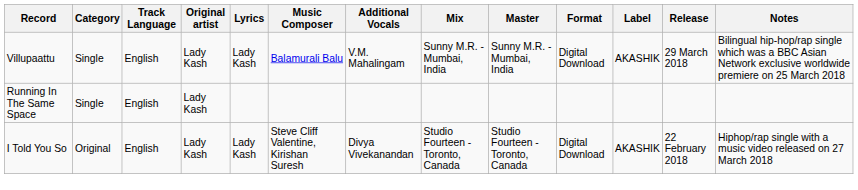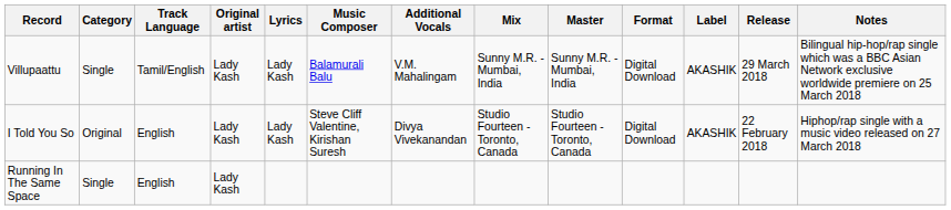 <table class="wikitable" style="font-size: 95%;">
 <tr>
 <th>Record</th>
 <th>Category</th>
 <th>Track Language</th>
 <th>Original artist</th>
 <th>Lyrics</th>
 <th>Music Composer</th>
 <th>Additional Vocals</th>
 <th>Mix</th>
 <th>Master</th>
 <th>Format</th>
 <th>Label</th>
 <th>Release</th>
 <th>Notes</th>
 </tr>
 <tr>
 <td>Villupaattu</td>
 <td>Single</td>
-<td>English</td>
+<td>Tamil/English</td>
 <td>Lady Kash</td>
 <td>Lady Kash</td>
 <td><a href='#'>Balamurali Balu</a></td>
 <td>V.M. Mahalingam</td>
 <td>Sunny M.R. - Mumbai, India</td>
 <td>Sunny M.R. - Mumbai, India</td>
 <td>Digital Download</td>
 <td>AKASHIK</td>
 <td>29 March 2018</td>
 <td>Bilingual hip-hop/rap single which was a BBC Asian Network exclusive worldwide premiere on 25 March 2018</td>
+</tr>
+<tr>
+<td>I Told You So</td>
+<td>Original</td>
+<td>English</td>
+<td>Lady Kash</td>
+<td>Lady Kash</td>
+<td>Steve Cliff Valentine, Kirishan Suresh</td>
+<td>Divya Vivekanandan</td>
+<td>Studio Fourteen - Toronto, Canada</td>
+<td>Studio Fourteen - Toronto, Canada</td>
+<td>Digital Download</td>
+<td>AKASHIK</td>
+<td>22 February 2018</td>
+<td>Hiphop/rap single with a music video released on 27 March 2018</td>
 </tr>
 <tr>
 <td>Running In The Same Space</td>
 <td>Single</td>
 <td>English</td>
 <td>Lady Kash</td>
 <td></td>
 <td></td>
 <td></td>
 <td></td>
 <td></td>
 <td></td>
 <td></td>
 <td></td>
 <td></td>
 </tr>
-<tr>
-<td>I Told You So</td>
-<td>Original</td>
-<td>English</td>
-<td>Lady Kash</td>
-<td>Lady Kash</td>
-<td>Steve Cliff Valentine, Kirishan Suresh</td>
-<td>Divya Vivekanandan</td>
-<td>Studio Fourteen - Toronto, Canada</td>
-<td>Studio Fourteen - Toronto, Canada</td>
-<td>Digital Download</td>
-<td>AKASHIK</td>
-<td>22 February 2018</td>
-<td>Hiphop/rap single with a music video released on 27 March 2018</td>
-</tr>
 </table>
